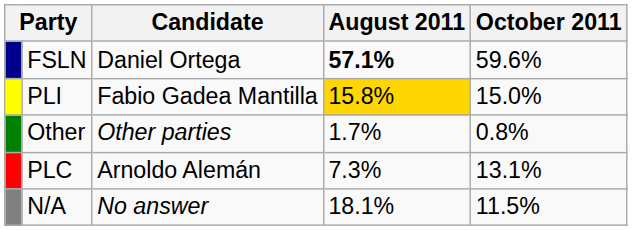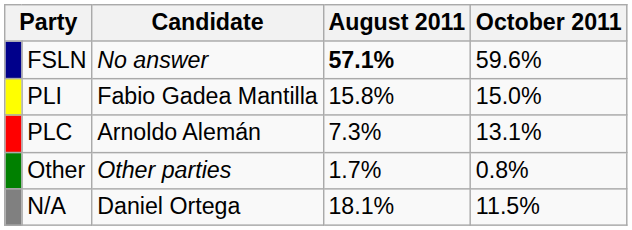 <table class="wikitable">
 <tr>
 <th colspan=2>Party</th>
 <th>Candidate</th>
 <th>August 2011</th>
 <th>October 2011</th>
 </tr>
 <tr>
 <td style="background:darkblue;"> </td>
 <td>FSLN</td>
-<td>Daniel Ortega</td>
+<td><em>No answer</em></td>
 <td><strong>57.1%</strong></td>
 <td>59.6%</td>
 </tr>
 <tr>
 <td style="background:yellow;"> </td>
 <td>PLI</td>
 <td>Fabio Gadea Mantilla</td>
-<td style="background: gold;">15.8%</td>
+<td>15.8%</td>
 <td>15.0%</td>
+</tr>
+<tr>
+<td bgcolor=red> </td>
+<td>PLC</td>
+<td>Arnoldo Alemán</td>
+<td>7.3%</td>
+<td>13.1%</td>
 </tr>
 <tr>
 <td bgcolor=green> </td>
 <td>Other</td>
 <td><em>Other parties</em></td>
 <td>1.7%</td>
 <td>0.8%</td>
 </tr>
 <tr>
-<td bgcolor=red> </td>
-<td>PLC</td>
-<td>Arnoldo Alemán</td>
-<td>7.3%</td>
-<td>13.1%</td>
-</tr>
-<tr>
 <td bgcolor=gray> </td>
 <td>N/A</td>
-<td><em>No answer</em></td>
+<td>Daniel Ortega</td>
 <td>18.1%</td>
 <td>11.5%</td>
 </tr>
 </table>
